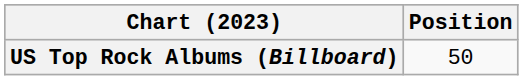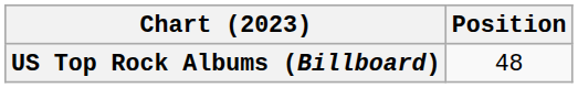 <table class="wikitable plainrowheaders" style="text-align:center">
 <tr>
 <th scope="col">Chart (2023)</th>
 <th scope="col">Position</th>
 </tr>
 <tr>
 <th scope="row">US Top Rock Albums (<em>Billboard</em>)</th>
-<td>50</td>
+<td>48</td>
 </tr>
 </table>
